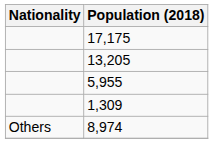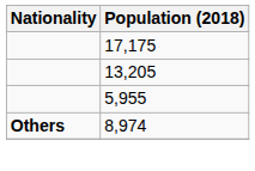 <table class="wikitable" style="float:right; max-width:22em;">
 <tr>
 <th>Nationality</th>
 <th>Population (2018)</th>
 </tr>
 <tr>
 <td></td>
 <td>17,175</td>
 </tr>
 <tr>
 <td></td>
 <td>13,205</td>
 </tr>
 <tr>
 <td></td>
 <td>5,955</td>
 </tr>
 <tr>
-<td></td>
-<td>1,309</td>
-</tr>
-<tr>
-<td>Others</td>
+<td><strong>Others</strong></td>
 <td>8,974</td>
 </tr>
 <tr>
 </tr>
 </table>
